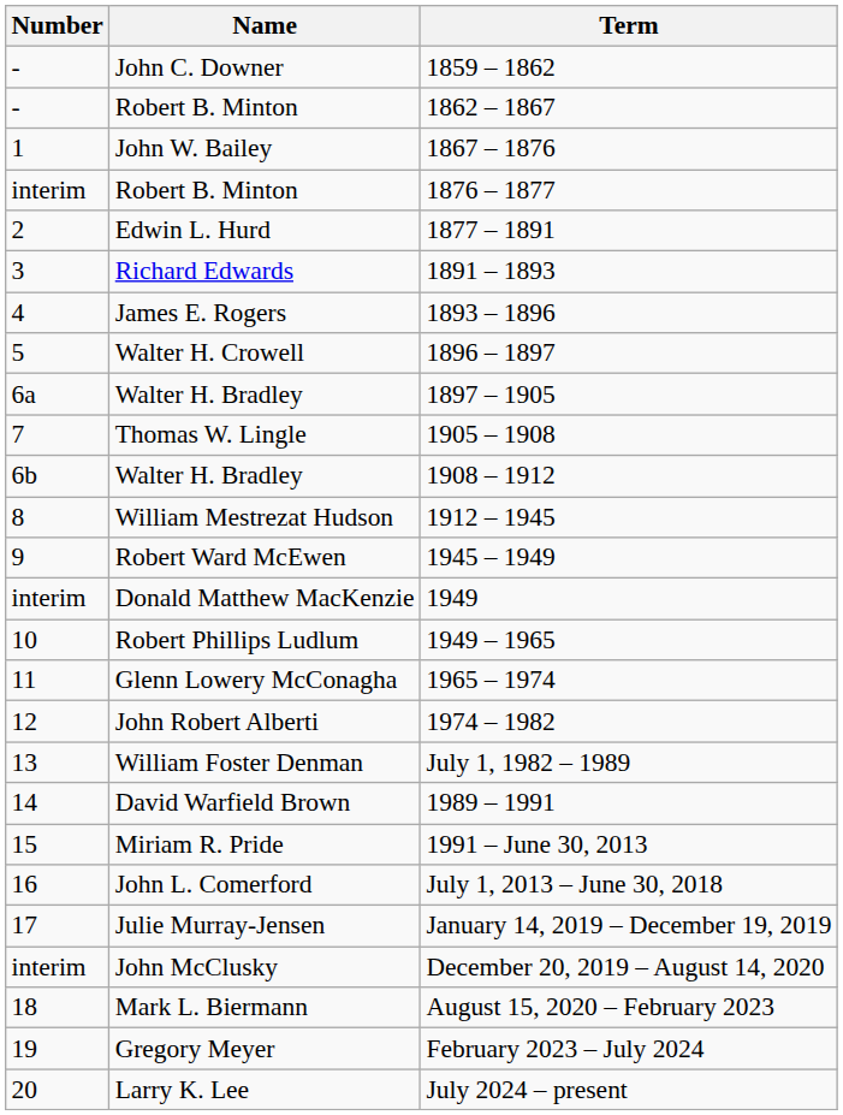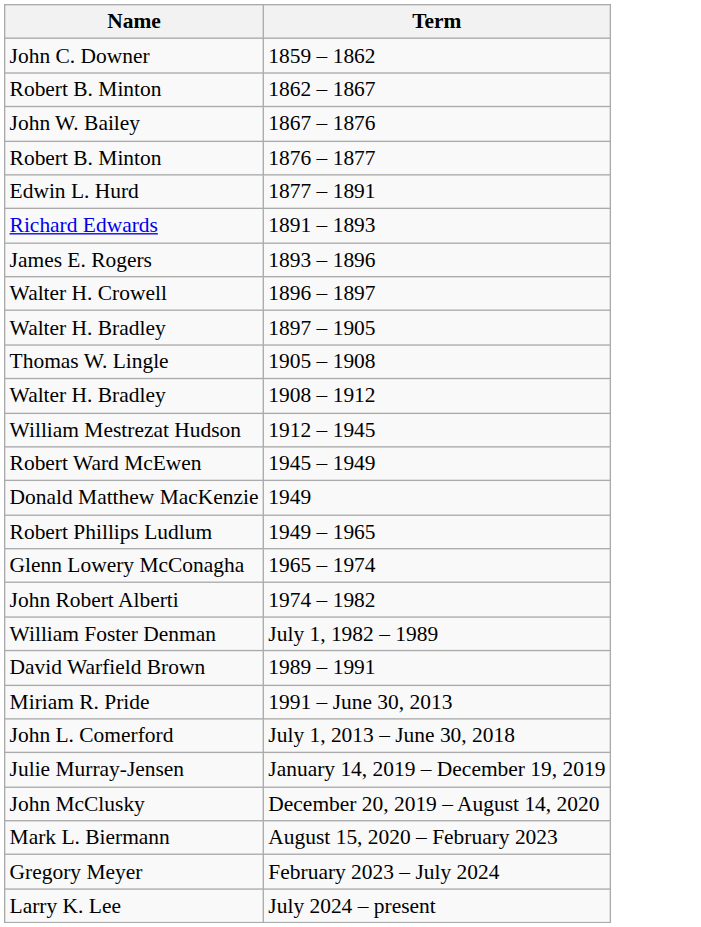 <table class="sortable wikitable">
 <tr>
-<th>Number</th>
 <th>Name</th>
 <th>Term</th>
 </tr>
 <tr>
-<td>-</td>
 <td>John C. Downer</td>
 <td>1859 – 1862</td>
 </tr>
 <tr>
-<td>-</td>
 <td>Robert B. Minton</td>
 <td>1862 – 1867</td>
 </tr>
 <tr>
-<td>1</td>
 <td>John W. Bailey</td>
 <td>1867 – 1876</td>
 </tr>
 <tr>
-<td>interim</td>
 <td>Robert B. Minton</td>
 <td>1876 – 1877</td>
 </tr>
 <tr>
-<td>2</td>
 <td>Edwin L. Hurd</td>
 <td>1877 – 1891</td>
 </tr>
 <tr>
-<td>3</td>
 <td><a href='#'>Richard Edwards</a></td>
 <td>1891 – 1893</td>
 </tr>
 <tr>
-<td>4</td>
 <td>James E. Rogers</td>
 <td>1893 – 1896</td>
 </tr>
 <tr>
-<td>5</td>
 <td>Walter H. Crowell</td>
 <td>1896 – 1897</td>
 </tr>
 <tr>
-<td>6a</td>
 <td>Walter H. Bradley</td>
 <td>1897 – 1905</td>
 </tr>
 <tr>
-<td>7</td>
 <td>Thomas W. Lingle</td>
 <td>1905 – 1908</td>
 </tr>
 <tr>
-<td>6b</td>
 <td>Walter H. Bradley</td>
 <td>1908 – 1912</td>
 </tr>
 <tr>
-<td>8</td>
 <td>William Mestrezat Hudson</td>
 <td>1912 – 1945</td>
 </tr>
 <tr>
-<td>9</td>
 <td>Robert Ward McEwen</td>
 <td>1945 – 1949</td>
 </tr>
 <tr>
-<td>interim</td>
 <td>Donald Matthew MacKenzie</td>
 <td>1949</td>
 </tr>
 <tr>
-<td>10</td>
 <td>Robert Phillips Ludlum</td>
 <td>1949 – 1965</td>
 </tr>
 <tr>
-<td>11</td>
 <td>Glenn Lowery McConagha</td>
 <td>1965 – 1974</td>
 </tr>
 <tr>
-<td>12</td>
 <td>John Robert Alberti</td>
 <td>1974 – 1982</td>
 </tr>
 <tr>
-<td>13</td>
 <td>William Foster Denman</td>
 <td>July 1, 1982 – 1989</td>
 </tr>
 <tr>
-<td>14</td>
 <td>David Warfield Brown</td>
 <td>1989 – 1991</td>
 </tr>
 <tr>
-<td>15</td>
 <td>Miriam R. Pride</td>
 <td>1991 – June 30, 2013</td>
 </tr>
 <tr>
-<td>16</td>
 <td>John L. Comerford</td>
 <td>July 1, 2013 – June 30, 2018</td>
 </tr>
 <tr>
-<td>17</td>
 <td>Julie Murray-Jensen</td>
 <td>January 14, 2019 – December 19, 2019</td>
 </tr>
 <tr>
-<td>interim</td>
 <td>John McClusky</td>
 <td>December 20, 2019 – August 14, 2020</td>
 </tr>
 <tr>
-<td>18</td>
 <td>Mark L. Biermann</td>
 <td>August 15, 2020 – February 2023</td>
 </tr>
 <tr>
-<td>19</td>
 <td>Gregory Meyer</td>
 <td>February 2023 – July 2024</td>
 </tr>
 <tr>
-<td>20</td>
 <td>Larry K. Lee</td>
 <td>July 2024 – present</td>
 </tr>
 </table>
